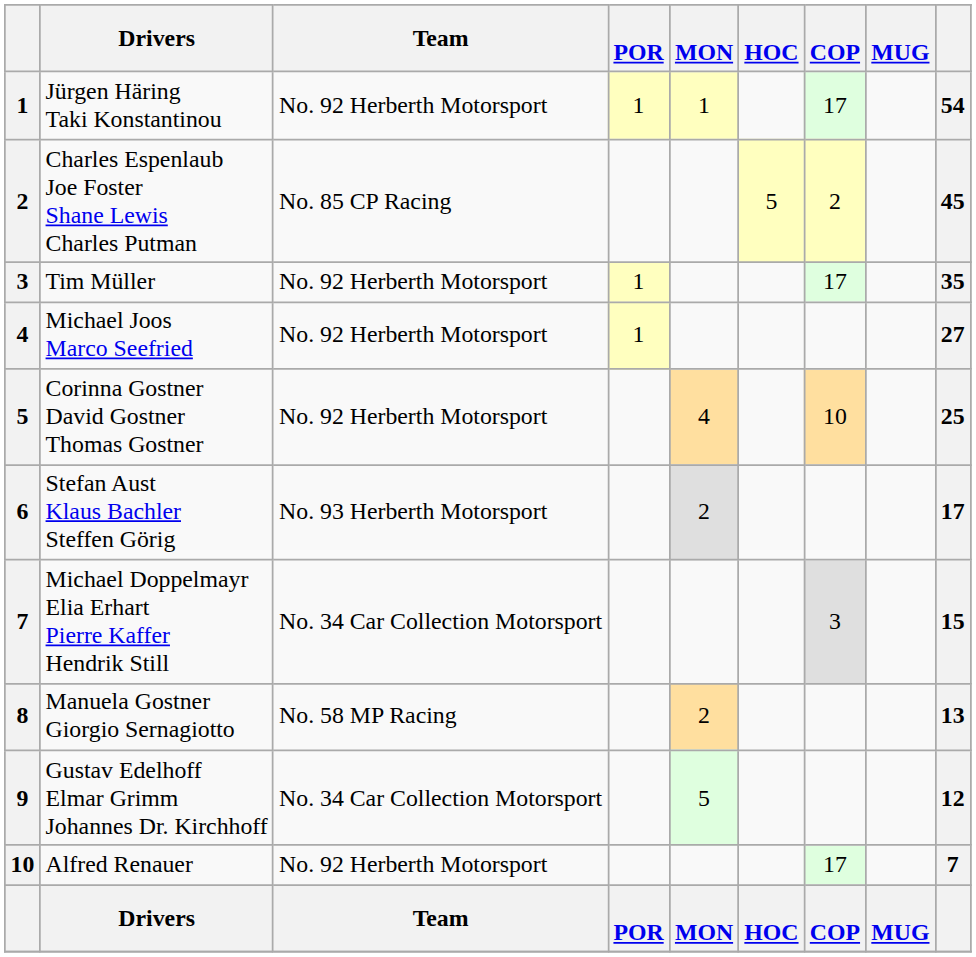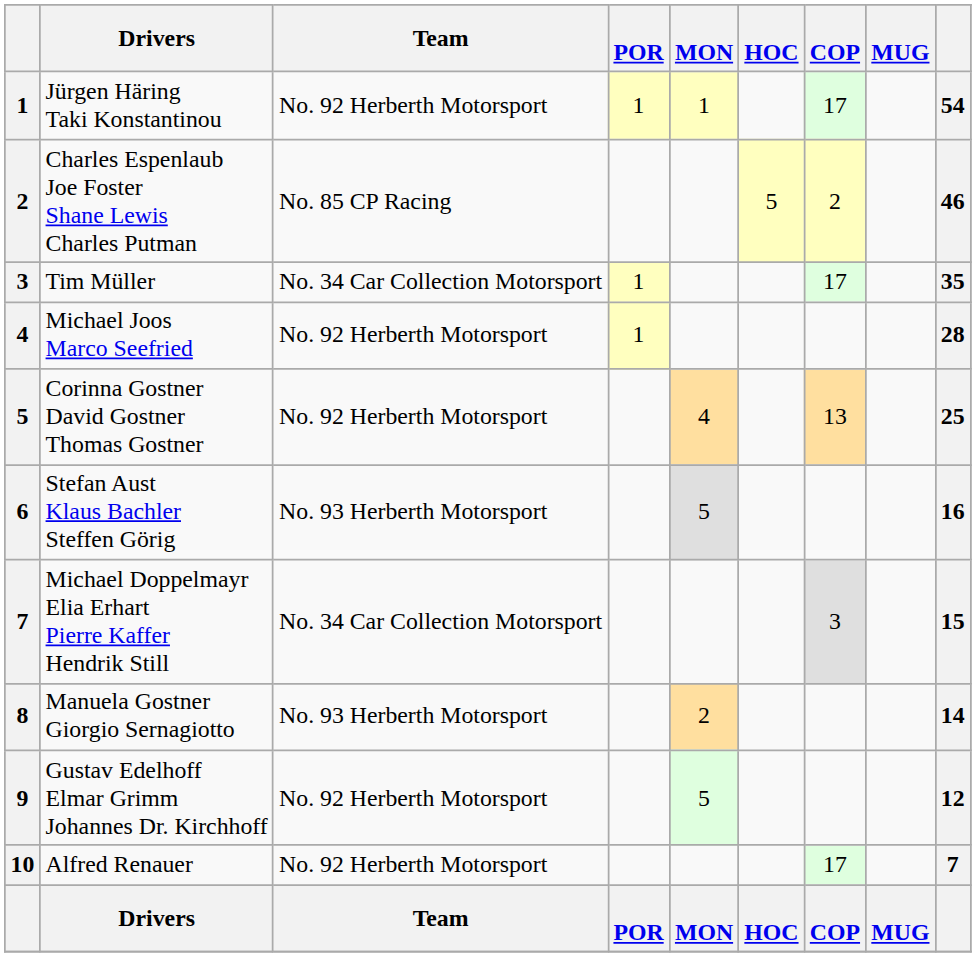 <table align=left| class="wikitable" style="font-size: 85%; text-align: center">
 <tr valign="top">
 <th valign=middle></th>
 <th valign=middle>Drivers</th>
 <th valign=middle>Team</th>
 <th><br><a href='#'>POR</a></th>
 <th><br><a href='#'>MON</a></th>
 <th><br><a href='#'>HOC</a></th>
 <th><br><a href='#'>COP</a></th>
 <th><br><a href='#'>MUG</a></th>
 <th valign=middle>  </th>
 </tr>
 <tr>
 <th>1</th>
 <td align=left> Jürgen Häring<br> Taki Konstantinou</td>
 <td align=left> No. 92 Herberth Motorsport</td>
 <td style="background:#FFFFBF;">1</td>
 <td style="background:#FFFFBF;">1</td>
 <td></td>
 <td style="background:#DFFFDF;">17</td>
 <td></td>
 <th>54</th>
 </tr>
 <tr>
 <th>2</th>
 <td align=left> Charles Espenlaub<br> Joe Foster<br> <a href='#'>Shane Lewis</a><br> Charles Putman</td>
 <td align=left> No. 85 CP Racing</td>
 <td></td>
 <td></td>
 <td style="background:#FFFFBF;">5</td>
 <td style="background:#FFFFBF;">2</td>
 <td></td>
-<th>45</th>
+<th>46</th>
 </tr>
 <tr>
 <th>3</th>
 <td align=left> Tim Müller</td>
-<td align=left> No. 92 Herberth Motorsport</td>
+<td align=left> No. 34 Car Collection Motorsport</td>
 <td style="background:#FFFFBF;">1</td>
 <td></td>
 <td></td>
 <td style="background:#DFFFDF;">17</td>
 <td></td>
 <th>35</th>
 </tr>
 <tr>
 <th>4</th>
 <td align=left> Michael Joos<br> <a href='#'>Marco Seefried</a></td>
 <td align=left> No. 92 Herberth Motorsport</td>
 <td style="background:#FFFFBF;">1</td>
 <td></td>
 <td></td>
 <td></td>
 <td></td>
-<th>27</th>
+<th>28</th>
 </tr>
 <tr>
 <th>5</th>
 <td align=left> Corinna Gostner<br> David Gostner<br> Thomas Gostner</td>
 <td align=left> No. 92 Herberth Motorsport</td>
 <td></td>
 <td style="background:#FFDF9F;">4</td>
 <td></td>
-<td style="background:#FFDF9F;">10</td>
+<td style="background:#FFDF9F;">13</td>
 <td></td>
 <th>25</th>
 </tr>
 <tr>
 <th>6</th>
 <td align=left> Stefan Aust<br> <a href='#'>Klaus Bachler</a><br> Steffen Görig</td>
 <td align=left> No. 93 Herberth Motorsport</td>
 <td></td>
-<td style="background:#DFDFDF;">2</td>
+<td style="background:#DFDFDF;">5</td>
 <td></td>
 <td></td>
 <td></td>
-<th>17</th>
+<th>16</th>
 </tr>
 <tr>
 <th>7</th>
 <td align=left> Michael Doppelmayr<br> Elia Erhart<br> <a href='#'>Pierre Kaffer</a><br> Hendrik Still</td>
 <td align=left> No. 34 Car Collection Motorsport</td>
 <td></td>
 <td></td>
 <td></td>
 <td style="background:#DFDFDF;">3</td>
 <td></td>
 <th>15</th>
 </tr>
 <tr>
 <th>8</th>
 <td align=left> Manuela Gostner<br> Giorgio Sernagiotto</td>
-<td align=left> No. 58 MP Racing</td>
+<td align=left> No. 93 Herberth Motorsport</td>
 <td></td>
 <td style="background:#FFDF9F;">2</td>
 <td></td>
 <td></td>
 <td></td>
-<th>13</th>
+<th>14</th>
 </tr>
 <tr>
 <th>9</th>
 <td align=left> Gustav Edelhoff<br> Elmar Grimm<br> Johannes Dr. Kirchhoff</td>
-<td align=left> No. 34 Car Collection Motorsport</td>
+<td align=left> No. 92 Herberth Motorsport</td>
 <td></td>
 <td style="background:#DFFFDF;">5</td>
 <td></td>
 <td></td>
 <td></td>
 <th>12</th>
 </tr>
 <tr>
 <th>10</th>
 <td align=left> Alfred Renauer</td>
 <td align=left> No. 92 Herberth Motorsport</td>
 <td></td>
 <td></td>
 <td></td>
 <td style="background:#DFFFDF;">17</td>
 <td></td>
 <th>7</th>
 </tr>
 <tr>
 <th valign=middle></th>
 <th valign=middle>Drivers</th>
 <th valign=middle>Team</th>
 <th><br><a href='#'>POR</a></th>
 <th><br><a href='#'>MON</a></th>
 <th><br><a href='#'>HOC</a></th>
 <th><br><a href='#'>COP</a></th>
 <th><br><a href='#'>MUG</a></th>
 <th valign=middle>  </th>
 </tr>
 <tr>
 </tr>
 </table>
